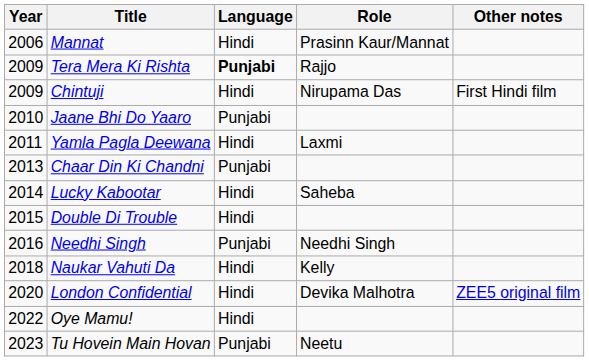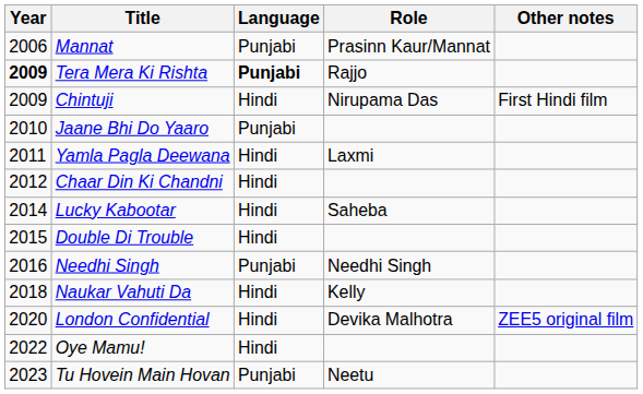 <table class="wikitable sortable">
 <tr>
 <th>Year</th>
 <th>Title</th>
 <th>Language</th>
 <th>Role</th>
 <th>Other notes</th>
 </tr>
 <tr>
 <td>2006</td>
 <td><em><a href='#'>Mannat</a></em></td>
-<td>Hindi</td>
+<td>Punjabi</td>
 <td>Prasinn Kaur/Mannat</td>
 <td></td>
 </tr>
 <tr>
-<td>2009</td>
+<td><strong>2009</strong></td>
 <td><em><a href='#'>Tera Mera Ki Rishta</a></em></td>
 <td><strong>Punjabi</strong></td>
 <td>Rajjo</td>
 <td></td>
 </tr>
 <tr>
 <td>2009</td>
 <td><em><a href='#'>Chintuji</a></em></td>
 <td>Hindi</td>
 <td>Nirupama Das</td>
 <td>First Hindi film</td>
 </tr>
 <tr>
 <td>2010</td>
 <td><em><a href='#'>Jaane Bhi Do Yaaro</a></em></td>
 <td>Punjabi</td>
 <td></td>
 <td></td>
 </tr>
 <tr>
 <td>2011</td>
 <td><em><a href='#'>Yamla Pagla Deewana</a></em></td>
 <td>Hindi</td>
 <td>Laxmi</td>
 <td></td>
 </tr>
 <tr>
-<td>2013</td>
+<td>2012</td>
 <td><em><a href='#'>Chaar Din Ki Chandni</a></em></td>
-<td>Punjabi</td>
+<td>Hindi</td>
 <td></td>
 <td></td>
 </tr>
 <tr>
 <td>2014</td>
 <td><em><a href='#'>Lucky Kabootar</a></em></td>
 <td>Hindi</td>
 <td>Saheba</td>
 <td></td>
 </tr>
 <tr>
 <td>2015</td>
 <td><em><a href='#'>Double Di Trouble</a></em></td>
 <td>Hindi</td>
 <td></td>
 <td></td>
 </tr>
 <tr>
 <td>2016</td>
 <td><em><a href='#'>Needhi Singh</a></em></td>
 <td>Punjabi</td>
 <td>Needhi Singh</td>
 <td></td>
 </tr>
 <tr>
 <td>2018</td>
 <td><em><a href='#'>Naukar Vahuti Da</a></em></td>
 <td>Hindi</td>
 <td>Kelly</td>
 <td></td>
 </tr>
 <tr>
 <td>2020</td>
 <td><em><a href='#'>London Confidential</a></em></td>
 <td>Hindi</td>
 <td>Devika Malhotra</td>
 <td><a href='#'>ZEE5 original film</a></td>
 </tr>
 <tr>
 <td>2022</td>
 <td><em>Oye Mamu!</em></td>
 <td>Hindi</td>
 <td></td>
 <td></td>
 </tr>
 <tr>
 <td>2023</td>
 <td><em>Tu Hovein Main Hovan</em></td>
 <td>Punjabi</td>
 <td>Neetu</td>
 <td></td>
 </tr>
 </table>
